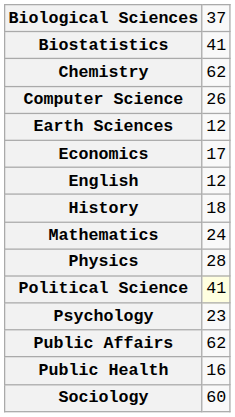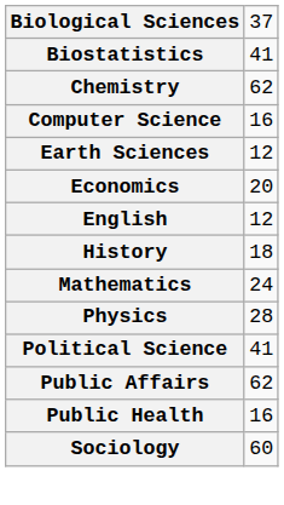 <table class="wikitable floatright plainrowheaders">
 <tr>
 <th scope="row">Biological Sciences</th>
 <td>37</td>
 </tr>
 <tr>
 <th scope="row">Biostatistics</th>
 <td>41</td>
 </tr>
 <tr>
 <th scope="row">Chemistry</th>
 <td>62</td>
 </tr>
 <tr>
 <th scope="row">Computer Science</th>
-<td>26</td>
+<td>16</td>
 </tr>
 <tr>
 <th scope="row">Earth Sciences</th>
 <td>12</td>
 </tr>
 <tr>
 <th scope="row">Economics</th>
-<td>17</td>
+<td>20</td>
 </tr>
 <tr>
 <th scope="row">English</th>
 <td>12</td>
 </tr>
 <tr>
 <th scope="row">History</th>
 <td>18</td>
 </tr>
 <tr>
 <th scope="row">Mathematics</th>
 <td>24</td>
 </tr>
 <tr>
 <th scope="row">Physics</th>
 <td>28</td>
 </tr>
 <tr>
 <th scope="row">Political Science</th>
-<td style="background: lightyellow;">41</td>
-</tr>
-<tr>
-<th scope="row">Psychology</th>
-<td>23</td>
+<td>41</td>
 </tr>
 <tr>
 <th scope="row">Public Affairs</th>
 <td>62</td>
 </tr>
 <tr>
 <th scope="row">Public Health</th>
 <td>16</td>
 </tr>
 <tr>
 <th scope="row">Sociology</th>
 <td>60</td>
 </tr>
 </table>
